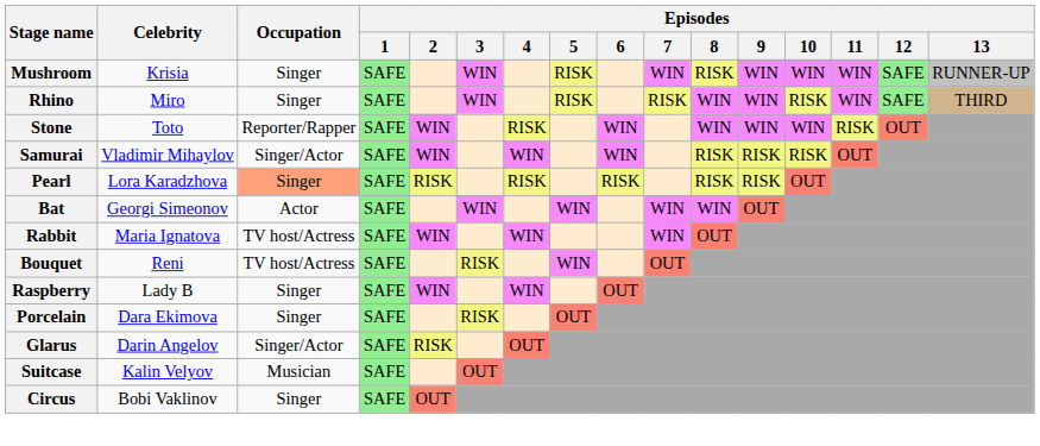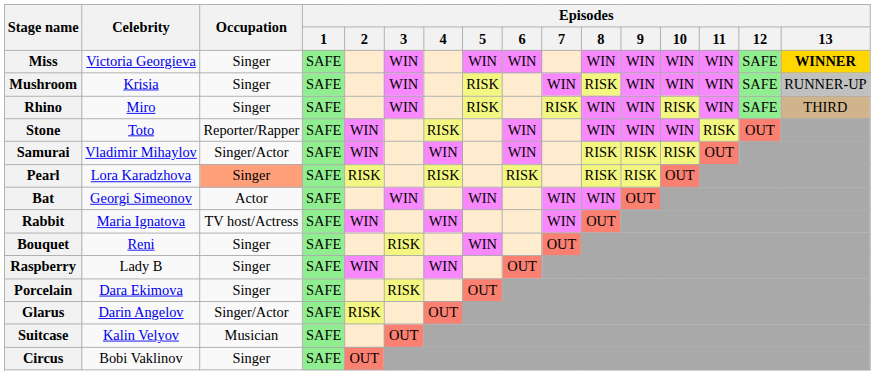 <table class="wikitable" style="text-align:center; ">
 <tr>
 <th rowspan=2>Stage name</th>
 <th rowspan=2>Celebrity</th>
 <th rowspan=2>Occupation</th>
 <th colspan="13">Episodes</th>
 </tr>
 <tr>
 <th>1</th>
 <th>2</th>
 <th>3</th>
 <th>4</th>
 <th>5</th>
 <th>6</th>
 <th>7</th>
 <th>8</th>
 <th>9</th>
 <th>10</th>
 <th>11</th>
 <th>12</th>
 <th>13</th>
+</tr>
+<tr>
+<th>Miss</th>
+<td><a href='#'>Victoria Georgieva</a></td>
+<td>Singer</td>
+<td bgcolor="lightgreen">SAFE</td>
+<td bgcolor="#FFEBCD"></td>
+<td bgcolor="#F888FD">WIN</td>
+<td bgcolor="#FFEBCD"></td>
+<td bgcolor="#F888FD">WIN</td>
+<td bgcolor="#F888FD">WIN</td>
+<td bgcolor="#FFEBCD"></td>
+<td bgcolor="#F888FD">WIN</td>
+<td bgcolor="#F888FD">WIN</td>
+<td bgcolor="#F888FD">WIN</td>
+<td bgcolor="#F888FD">WIN</td>
+<td bgcolor="lightgreen">SAFE</td>
+<td bgcolor=gold><strong>WINNER</strong></td>
 </tr>
 <tr>
 <th>Mushroom</th>
 <td><a href='#'>Krisia</a></td>
 <td>Singer</td>
 <td bgcolor="lightgreen">SAFE</td>
 <td bgcolor="#FFEBCD"></td>
 <td bgcolor="#F888FD">WIN</td>
 <td bgcolor="#FFEBCD"></td>
 <td bgcolor="#F3F781">RISK</td>
 <td bgcolor="#FFEBCD"></td>
 <td bgcolor="#F888FD">WIN</td>
 <td bgcolor="#F3F781">RISK</td>
 <td bgcolor="#F888FD">WIN</td>
 <td bgcolor="#F888FD">WIN</td>
 <td bgcolor="#F888FD">WIN</td>
 <td bgcolor="lightgreen">SAFE</td>
 <td bgcolor=silver>RUNNER-UP</td>
 </tr>
 <tr>
 <th>Rhino</th>
 <td><a href='#'>Miro</a></td>
 <td>Singer</td>
 <td bgcolor="lightgreen">SAFE</td>
 <td bgcolor="#FFEBCD"></td>
 <td bgcolor="#F888FD">WIN</td>
 <td bgcolor="#FFEBCD"></td>
 <td bgcolor="#F3F781">RISK</td>
 <td bgcolor="#FFEBCD"></td>
 <td bgcolor="#F3F781">RISK</td>
 <td bgcolor="#F888FD">WIN</td>
 <td bgcolor="#F888FD">WIN</td>
 <td bgcolor="#F3F781">RISK</td>
 <td bgcolor="#F888FD">WIN</td>
 <td bgcolor="lightgreen">SAFE</td>
 <td bgcolor=tan>THIRD</td>
 </tr>
 <tr>
 <th>Stone</th>
 <td><a href='#'>Toto</a></td>
 <td>Reporter/Rapper</td>
 <td bgcolor="lightgreen">SAFE</td>
 <td bgcolor="#F888FD">WIN</td>
 <td bgcolor="#FFEBCD"></td>
 <td bgcolor="#F3F781">RISK</td>
 <td bgcolor="#FFEBCD"></td>
 <td bgcolor="#F888FD">WIN</td>
 <td bgcolor="#FFEBCD"></td>
 <td bgcolor="#F888FD">WIN</td>
 <td bgcolor="#F888FD">WIN</td>
 <td bgcolor="#F888FD">WIN</td>
 <td bgcolor="#F3F781">RISK</td>
 <td bgcolor=salmon>OUT</td>
 <td bgcolor=darkgrey colspan="1"></td>
 </tr>
 <tr>
 <th>Samurai</th>
 <td><a href='#'>Vladimir Mihaylov</a></td>
 <td>Singer/Actor</td>
 <td bgcolor="lightgreen">SAFE</td>
 <td bgcolor="#F888FD">WIN</td>
 <td bgcolor="#FFEBCD"></td>
 <td bgcolor="#F888FD">WIN</td>
 <td bgcolor="#FFEBCD"></td>
 <td bgcolor="#F888FD">WIN</td>
 <td bgcolor="#FFEBCD"></td>
 <td bgcolor="#F3F781">RISK</td>
 <td bgcolor="#F3F781">RISK</td>
 <td bgcolor="#F3F781">RISK</td>
 <td bgcolor=salmon>OUT</td>
 <td bgcolor=darkgrey colspan="2"></td>
 </tr>
 <tr>
 <th>Pearl</th>
 <td><a href='#'>Lora Karadzhova</a></td>
 <td style="background: lightsalmon;">Singer</td>
 <td bgcolor="lightgreen">SAFE</td>
 <td bgcolor="#F3F781">RISK</td>
 <td bgcolor="#FFEBCD"></td>
 <td bgcolor="#F3F781">RISK</td>
 <td bgcolor="#FFEBCD"></td>
 <td bgcolor="#F3F781">RISK</td>
 <td bgcolor="#FFEBCD"></td>
 <td bgcolor="#F3F781">RISK</td>
 <td bgcolor="#F3F781">RISK</td>
 <td bgcolor=salmon>OUT</td>
 <td bgcolor=darkgrey colspan="3"></td>
 </tr>
 <tr>
 <th>Bat</th>
 <td><a href='#'>Georgi Simeonov</a></td>
 <td>Actor</td>
 <td bgcolor="lightgreen">SAFE</td>
 <td bgcolor="#FFEBCD"></td>
 <td bgcolor="#F888FD">WIN</td>
 <td bgcolor="#FFEBCD"></td>
 <td bgcolor="#F888FD">WIN</td>
 <td bgcolor="#FFEBCD"></td>
 <td bgcolor="#F888FD">WIN</td>
 <td bgcolor="#F888FD">WIN</td>
 <td bgcolor=salmon>OUT</td>
 <td bgcolor=darkgrey colspan="4"></td>
 </tr>
 <tr>
 <th>Rabbit</th>
 <td><a href='#'>Maria Ignatova</a></td>
 <td>TV host/Actress</td>
 <td bgcolor="lightgreen">SAFE</td>
 <td bgcolor="#F888FD">WIN</td>
 <td bgcolor="#FFEBCD"></td>
 <td bgcolor="#F888FD">WIN</td>
 <td bgcolor="#FFEBCD"></td>
 <td bgcolor="#FFEBCD"></td>
 <td bgcolor="#F888FD">WIN</td>
 <td bgcolor=salmon>OUT</td>
 <td bgcolor=darkgrey colspan="5"></td>
 </tr>
 <tr>
 <th>Bouquet</th>
 <td><a href='#'>Reni</a></td>
-<td>TV host/Actress</td>
+<td>Singer</td>
 <td bgcolor="lightgreen">SAFE</td>
 <td bgcolor="#FFEBCD"></td>
 <td bgcolor="#F3F781">RISK</td>
 <td bgcolor="#FFEBCD"></td>
 <td bgcolor="#F888FD">WIN</td>
 <td bgcolor="#FFEBCD"></td>
 <td bgcolor=salmon>OUT</td>
 <td bgcolor=darkgrey colspan="6"></td>
 </tr>
 <tr>
 <th>Raspberry</th>
 <td>Lady B</td>
 <td>Singer</td>
 <td bgcolor="lightgreen">SAFE</td>
 <td bgcolor="#F888FD">WIN</td>
 <td bgcolor="#FFEBCD"></td>
 <td bgcolor="#F888FD">WIN</td>
 <td bgcolor="#FFEBCD"></td>
 <td bgcolor=salmon>OUT</td>
 <td bgcolor=darkgrey colspan="7"></td>
 </tr>
 <tr>
 <th>Porcelain</th>
 <td><a href='#'>Dara Ekimova</a></td>
 <td>Singer</td>
 <td bgcolor="lightgreen">SAFE</td>
 <td bgcolor="#FFEBCD"></td>
 <td bgcolor="#F3F781">RISK</td>
 <td bgcolor="#FFEBCD"></td>
 <td bgcolor=salmon>OUT</td>
 <td bgcolor=darkgrey colspan="8"></td>
 </tr>
 <tr>
 <th>Glarus</th>
 <td><a href='#'>Darin Angelov</a></td>
 <td>Singer/Actor</td>
 <td bgcolor="lightgreen">SAFE</td>
 <td bgcolor="#F3F781">RISK</td>
 <td bgcolor="#FFEBCD"></td>
 <td bgcolor=salmon>OUT</td>
 <td bgcolor=darkgrey colspan="9"></td>
 </tr>
 <tr>
 <th>Suitcase</th>
 <td><a href='#'>Kalin Velyov</a></td>
 <td>Musician</td>
 <td bgcolor="lightgreen">SAFE</td>
 <td bgcolor="#FFEBCD"></td>
 <td bgcolor=salmon>OUT</td>
 <td bgcolor=darkgrey colspan="10"></td>
 </tr>
 <tr>
 <th>Circus</th>
 <td>Bobi Vaklinov</td>
 <td>Singer</td>
 <td bgcolor="lightgreen">SAFE</td>
 <td bgcolor=salmon>OUT</td>
 <td bgcolor=darkgrey colspan="11"></td>
 </tr>
 </table>
